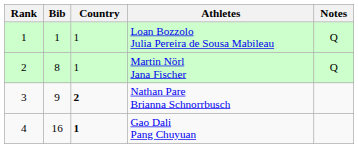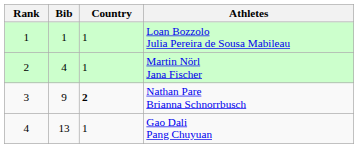 <table class="wikitable" style="text-align:center; width:500px">
 <tr>
 <th>Rank</th>
 <th>Bib</th>
 <th>Country</th>
 <th>Athletes</th>
-<th>Notes</th>
 </tr>
 <tr bgcolor=ccffcc>
 <td>1</td>
 <td>1</td>
 <td align=left> 1</td>
 <td align=left><a href='#'>Loan Bozzolo</a><br><a href='#'>Julia Pereira de Sousa Mabileau</a></td>
-<td>Q</td>
 </tr>
 <tr bgcolor=ccffcc>
 <td>2</td>
-<td>8</td>
+<td>4</td>
 <td align=left> 1</td>
 <td align=left><a href='#'>Martin Nörl</a><br><a href='#'>Jana Fischer</a></td>
-<td>Q</td>
 </tr>
 <tr>
 <td>3</td>
 <td>9</td>
 <td align=left><strong> 2</strong></td>
 <td align=left><a href='#'>Nathan Pare</a><br><a href='#'>Brianna Schnorrbusch</a></td>
-<td></td>
 </tr>
 <tr>
 <td>4</td>
-<td>16</td>
-<td align=left><strong> 1</strong></td>
+<td>13</td>
+<td align=left> 1</td>
 <td align=left><a href='#'>Gao Dali</a><br><a href='#'>Pang Chuyuan</a></td>
-<td></td>
 </tr>
 </table>
